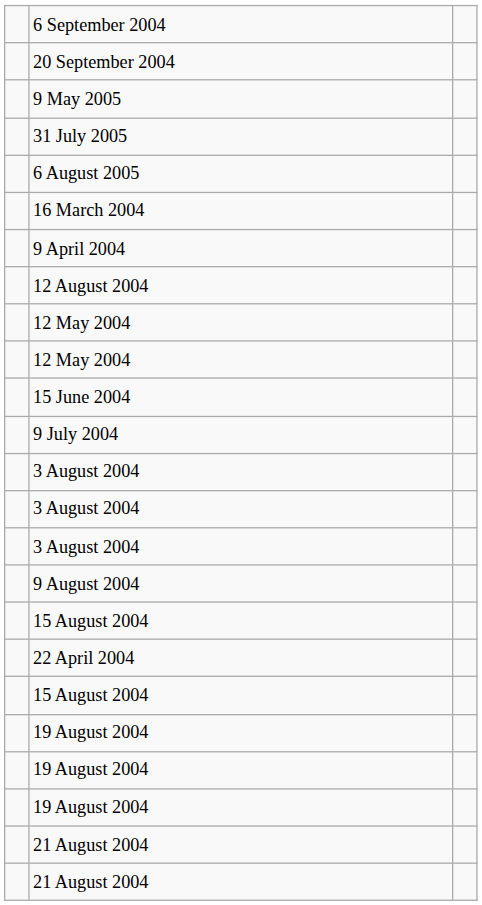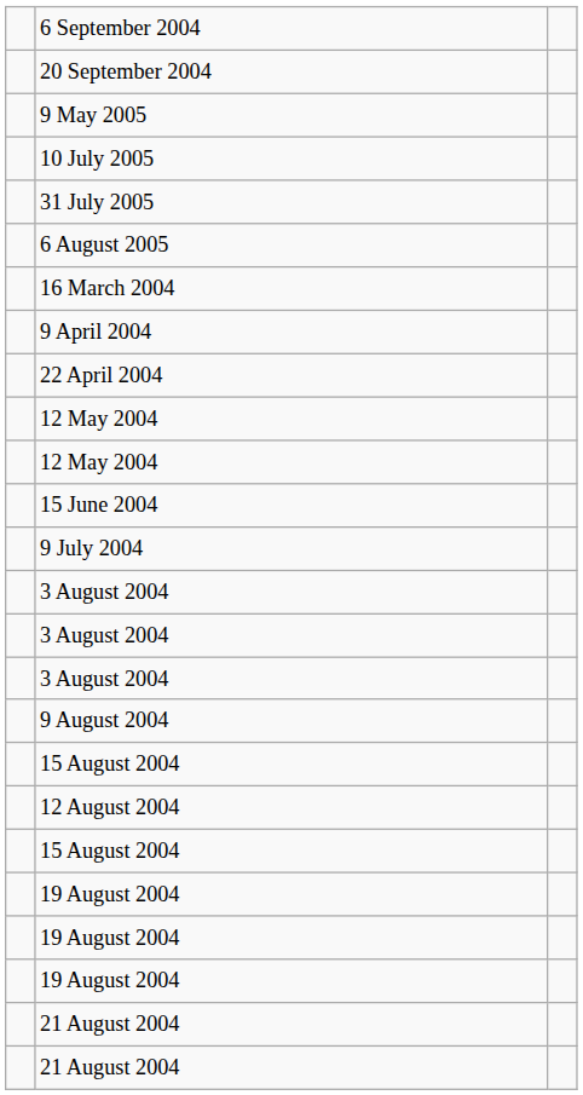 <table class="wikitable" style="font-size: 89%; float: left; width: 26em; margin-right: 1em; height: 700px">
 <tr>
 <td></td>
 <td>6 September 2004</td>
 <td></td>
 </tr>
 <tr>
 <td></td>
 <td>20 September 2004</td>
 <td></td>
 </tr>
 <tr>
 <td></td>
 <td>9 May 2005</td>
+<td></td>
+</tr>
+<tr>
+<td></td>
+<td>10 July 2005</td>
 <td></td>
 </tr>
 <tr>
 <td></td>
 <td>31 July 2005</td>
 <td></td>
 </tr>
 <tr>
 <td></td>
 <td>6 August 2005</td>
 <td></td>
 </tr>
 <tr>
 <td></td>
 <td>16 March 2004</td>
 <td></td>
 </tr>
 <tr>
 <td></td>
 <td>9 April 2004</td>
 <td></td>
 </tr>
 <tr>
 <td></td>
-<td>12 August 2004</td>
+<td>22 April 2004</td>
 <td></td>
 </tr>
 <tr>
 <td></td>
 <td>12 May 2004</td>
 <td></td>
 </tr>
 <tr>
 <td></td>
 <td>12 May 2004</td>
 <td></td>
 </tr>
 <tr>
 <td></td>
 <td>15 June 2004</td>
 <td></td>
 </tr>
 <tr>
 <td></td>
 <td>9 July 2004</td>
 <td></td>
 </tr>
 <tr>
 <td></td>
 <td>3 August 2004</td>
 <td></td>
 </tr>
 <tr>
 <td></td>
 <td>3 August 2004</td>
 <td></td>
 </tr>
 <tr>
 <td></td>
 <td>3 August 2004</td>
 <td></td>
 </tr>
 <tr>
 <td></td>
 <td>9 August 2004</td>
 <td></td>
 </tr>
 <tr>
 <td></td>
 <td>15 August 2004</td>
 <td></td>
 </tr>
 <tr>
 <td></td>
-<td>22 April 2004</td>
+<td>12 August 2004</td>
 <td></td>
 </tr>
 <tr>
 <td></td>
 <td>15 August 2004</td>
 <td></td>
 </tr>
 <tr>
 <td></td>
 <td>19 August 2004</td>
 <td></td>
 </tr>
 <tr>
 <td></td>
 <td>19 August 2004</td>
 <td></td>
 </tr>
 <tr>
 <td></td>
 <td>19 August 2004</td>
 <td></td>
 </tr>
 <tr>
 <td></td>
 <td>21 August 2004</td>
 <td></td>
 </tr>
 <tr>
 <td></td>
 <td>21 August 2004</td>
 <td></td>
 </tr>
 </table>
